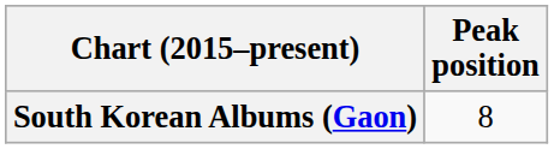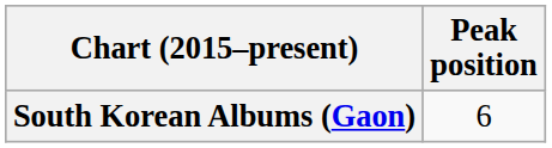 <table class="wikitable sortable plainrowheaders">
 <tr>
 <th scope="col">Chart (2015–present)</th>
 <th scope="col">Peak<br>position</th>
 </tr>
 <tr>
 <th scope="row">South Korean Albums (<a href='#'>Gaon</a>)</th>
-<td style="text-align:center;">8</td>
+<td style="text-align:center;">6</td>
 </tr>
 </table>
